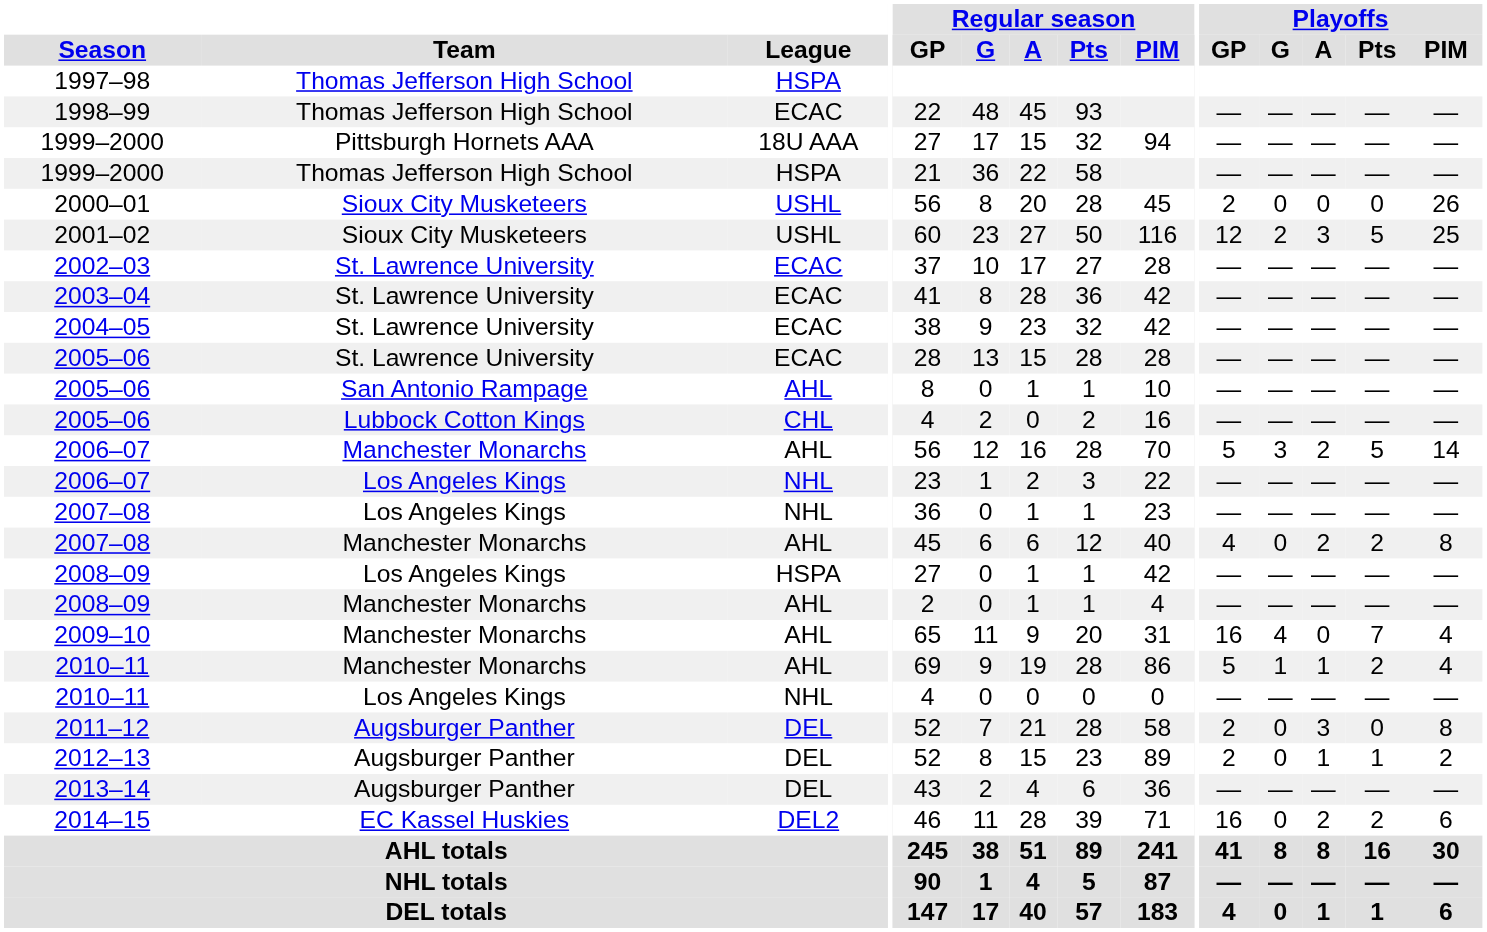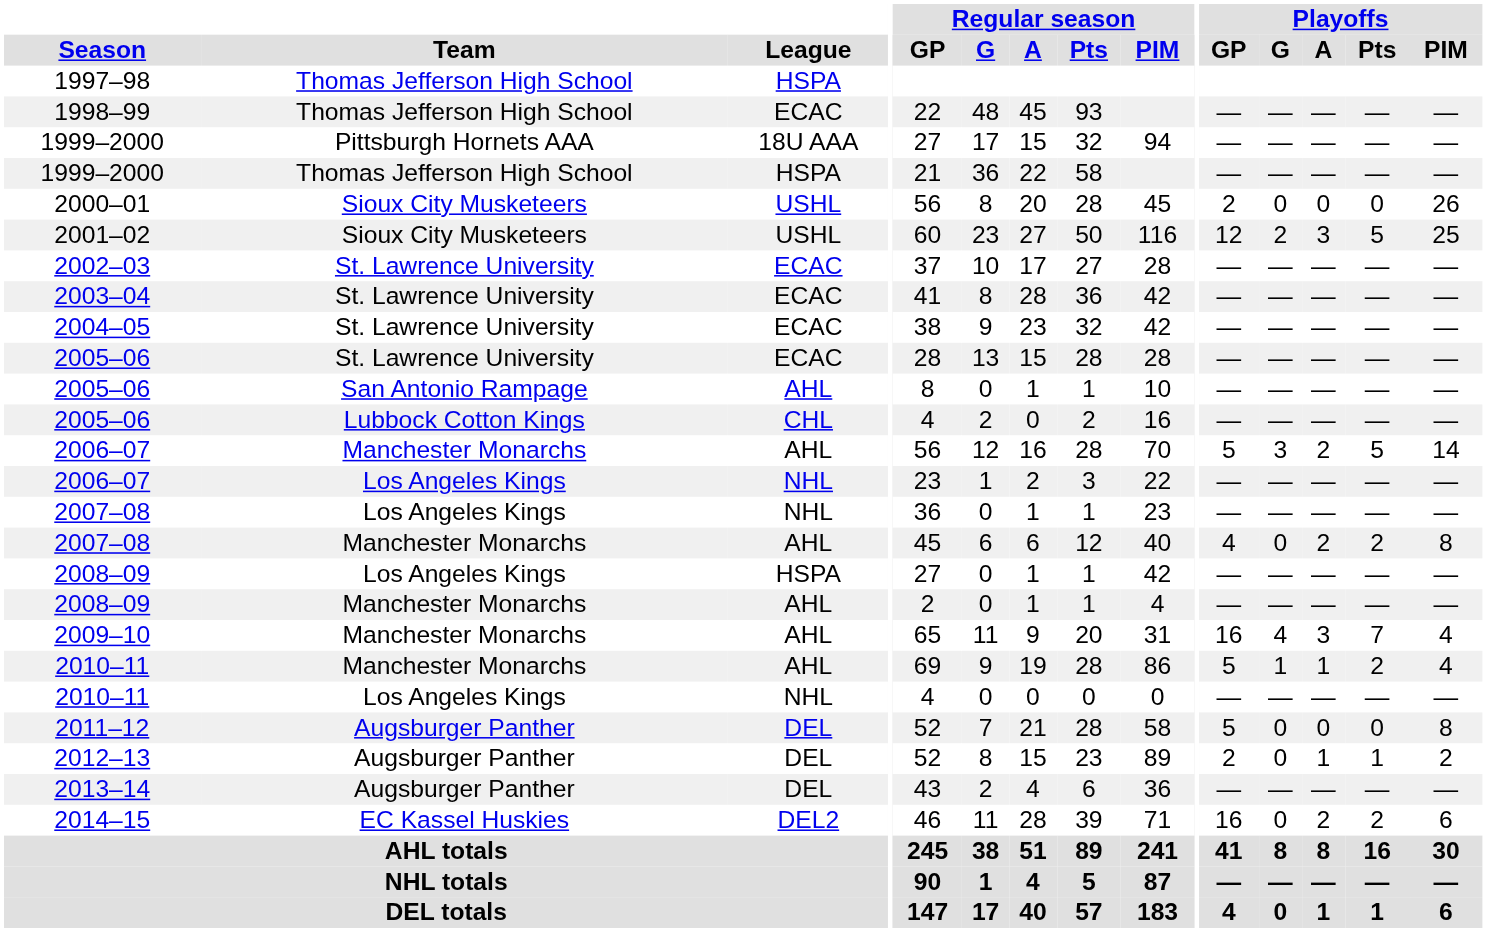 <table border="0" cellpadding="1" cellspacing="0" style="text-align:center; width:60em">
 <tr bgcolor="#e0e0e0">
 <th colspan="3" bgcolor="#ffffff"></th>
 <th rowspan="99" bgcolor="#ffffff"></th>
 <th colspan="5"><a href='#'>Regular season</a></th>
 <th rowspan="99" bgcolor="#ffffff"></th>
 <th colspan="5"><a href='#'>Playoffs</a></th>
 </tr>
 <tr bgcolor="#e0e0e0">
 <th><a href='#'>Season</a></th>
 <th>Team</th>
 <th>League</th>
 <th>GP</th>
 <th><a href='#'>G</a></th>
 <th><a href='#'>A</a></th>
 <th><a href='#'>Pts</a></th>
 <th><a href='#'>PIM</a></th>
 <th>GP</th>
 <th>G</th>
 <th>A</th>
 <th>Pts</th>
 <th>PIM</th>
 </tr>
 <tr>
 <td>1997–98</td>
 <td><a href='#'>Thomas Jefferson High School</a></td>
 <td><a href='#'>HSPA</a></td>
 <td></td>
 <td></td>
 <td></td>
 <td></td>
 <td></td>
 <td></td>
 <td></td>
 <td></td>
 <td></td>
 <td></td>
 </tr>
 <tr bgcolor="#f0f0f0">
 <td>1998–99</td>
 <td>Thomas Jefferson High School</td>
 <td>ECAC</td>
 <td>22</td>
 <td>48</td>
 <td>45</td>
 <td>93</td>
 <td></td>
 <td>—</td>
 <td>—</td>
 <td>—</td>
 <td>—</td>
 <td>—</td>
 </tr>
 <tr>
 <td>1999–2000</td>
 <td>Pittsburgh Hornets AAA</td>
 <td>18U AAA</td>
 <td>27</td>
 <td>17</td>
 <td>15</td>
 <td>32</td>
 <td>94</td>
 <td>—</td>
 <td>—</td>
 <td>—</td>
 <td>—</td>
 <td>—</td>
 </tr>
 <tr bgcolor="#f0f0f0">
 <td>1999–2000</td>
 <td>Thomas Jefferson High School</td>
 <td>HSPA</td>
 <td>21</td>
 <td>36</td>
 <td>22</td>
 <td>58</td>
 <td></td>
 <td>—</td>
 <td>—</td>
 <td>—</td>
 <td>—</td>
 <td>—</td>
 </tr>
 <tr>
 <td>2000–01</td>
 <td><a href='#'>Sioux City Musketeers</a></td>
 <td><a href='#'>USHL</a></td>
 <td>56</td>
 <td>8</td>
 <td>20</td>
 <td>28</td>
 <td>45</td>
 <td>2</td>
 <td>0</td>
 <td>0</td>
 <td>0</td>
 <td>26</td>
 </tr>
 <tr bgcolor="#f0f0f0">
 <td>2001–02</td>
 <td>Sioux City Musketeers</td>
 <td>USHL</td>
 <td>60</td>
 <td>23</td>
 <td>27</td>
 <td>50</td>
 <td>116</td>
 <td>12</td>
 <td>2</td>
 <td>3</td>
 <td>5</td>
 <td>25</td>
 </tr>
 <tr>
 <td><a href='#'>2002–03</a></td>
 <td><a href='#'>St. Lawrence University</a></td>
 <td><a href='#'>ECAC</a></td>
 <td>37</td>
 <td>10</td>
 <td>17</td>
 <td>27</td>
 <td>28</td>
 <td>—</td>
 <td>—</td>
 <td>—</td>
 <td>—</td>
 <td>—</td>
 </tr>
 <tr bgcolor="#f0f0f0">
 <td><a href='#'>2003–04</a></td>
 <td>St. Lawrence University</td>
 <td>ECAC</td>
 <td>41</td>
 <td>8</td>
 <td>28</td>
 <td>36</td>
 <td>42</td>
 <td>—</td>
 <td>—</td>
 <td>—</td>
 <td>—</td>
 <td>—</td>
 </tr>
 <tr>
 <td><a href='#'>2004–05</a></td>
 <td>St. Lawrence University</td>
 <td>ECAC</td>
 <td>38</td>
 <td>9</td>
 <td>23</td>
 <td>32</td>
 <td>42</td>
 <td>—</td>
 <td>—</td>
 <td>—</td>
 <td>—</td>
 <td>—</td>
 </tr>
 <tr bgcolor="#f0f0f0">
 <td><a href='#'>2005–06</a></td>
 <td>St. Lawrence University</td>
 <td>ECAC</td>
 <td>28</td>
 <td>13</td>
 <td>15</td>
 <td>28</td>
 <td>28</td>
 <td>—</td>
 <td>—</td>
 <td>—</td>
 <td>—</td>
 <td>—</td>
 </tr>
 <tr>
 <td><a href='#'>2005–06</a></td>
 <td><a href='#'>San Antonio Rampage</a></td>
 <td><a href='#'>AHL</a></td>
 <td>8</td>
 <td>0</td>
 <td>1</td>
 <td>1</td>
 <td>10</td>
 <td>—</td>
 <td>—</td>
 <td>—</td>
 <td>—</td>
 <td>—</td>
 </tr>
 <tr bgcolor="#f0f0f0">
 <td><a href='#'>2005–06</a></td>
 <td><a href='#'>Lubbock Cotton Kings</a></td>
 <td><a href='#'>CHL</a></td>
 <td>4</td>
 <td>2</td>
 <td>0</td>
 <td>2</td>
 <td>16</td>
 <td>—</td>
 <td>—</td>
 <td>—</td>
 <td>—</td>
 <td>—</td>
 </tr>
 <tr>
 <td><a href='#'>2006–07</a></td>
 <td><a href='#'>Manchester Monarchs</a></td>
 <td>AHL</td>
 <td>56</td>
 <td>12</td>
 <td>16</td>
 <td>28</td>
 <td>70</td>
 <td>5</td>
 <td>3</td>
 <td>2</td>
 <td>5</td>
 <td>14</td>
 </tr>
 <tr bgcolor="#f0f0f0">
 <td><a href='#'>2006–07</a></td>
 <td><a href='#'>Los Angeles Kings</a></td>
 <td><a href='#'>NHL</a></td>
 <td>23</td>
 <td>1</td>
 <td>2</td>
 <td>3</td>
 <td>22</td>
 <td>—</td>
 <td>—</td>
 <td>—</td>
 <td>—</td>
 <td>—</td>
 </tr>
 <tr>
 <td><a href='#'>2007–08</a></td>
 <td>Los Angeles Kings</td>
 <td>NHL</td>
 <td>36</td>
 <td>0</td>
 <td>1</td>
 <td>1</td>
 <td>23</td>
 <td>—</td>
 <td>—</td>
 <td>—</td>
 <td>—</td>
 <td>—</td>
 </tr>
 <tr bgcolor="#f0f0f0">
 <td><a href='#'>2007–08</a></td>
 <td>Manchester Monarchs</td>
 <td>AHL</td>
 <td>45</td>
 <td>6</td>
 <td>6</td>
 <td>12</td>
 <td>40</td>
 <td>4</td>
 <td>0</td>
 <td>2</td>
 <td>2</td>
 <td>8</td>
 </tr>
 <tr>
 <td><a href='#'>2008–09</a></td>
 <td>Los Angeles Kings</td>
 <td>HSPA</td>
 <td>27</td>
 <td>0</td>
 <td>1</td>
 <td>1</td>
 <td>42</td>
 <td>—</td>
 <td>—</td>
 <td>—</td>
 <td>—</td>
 <td>—</td>
 </tr>
 <tr bgcolor="#f0f0f0">
 <td><a href='#'>2008–09</a></td>
 <td>Manchester Monarchs</td>
 <td>AHL</td>
 <td>2</td>
 <td>0</td>
 <td>1</td>
 <td>1</td>
 <td>4</td>
 <td>—</td>
 <td>—</td>
 <td>—</td>
 <td>—</td>
 <td>—</td>
 </tr>
 <tr>
 <td><a href='#'>2009–10</a></td>
 <td>Manchester Monarchs</td>
 <td>AHL</td>
 <td>65</td>
 <td>11</td>
 <td>9</td>
 <td>20</td>
 <td>31</td>
 <td>16</td>
 <td>4</td>
-<td>0</td>
+<td>3</td>
 <td>7</td>
 <td>4</td>
 </tr>
 <tr bgcolor="#f0f0f0">
 <td><a href='#'>2010–11</a></td>
 <td>Manchester Monarchs</td>
 <td>AHL</td>
 <td>69</td>
 <td>9</td>
 <td>19</td>
 <td>28</td>
 <td>86</td>
 <td>5</td>
 <td>1</td>
 <td>1</td>
 <td>2</td>
 <td>4</td>
 </tr>
 <tr>
 <td><a href='#'>2010–11</a></td>
 <td>Los Angeles Kings</td>
 <td>NHL</td>
 <td>4</td>
 <td>0</td>
 <td>0</td>
 <td>0</td>
 <td>0</td>
 <td>—</td>
 <td>—</td>
 <td>—</td>
 <td>—</td>
 <td>—</td>
 </tr>
 <tr bgcolor="#f0f0f0">
 <td><a href='#'>2011–12</a></td>
 <td><a href='#'>Augsburger Panther</a></td>
 <td><a href='#'>DEL</a></td>
 <td>52</td>
 <td>7</td>
 <td>21</td>
 <td>28</td>
 <td>58</td>
-<td>2</td>
+<td>5</td>
 <td>0</td>
-<td>3</td>
+<td>0</td>
 <td>0</td>
 <td>8</td>
 </tr>
 <tr>
 <td><a href='#'>2012–13</a></td>
 <td>Augsburger Panther</td>
 <td>DEL</td>
 <td>52</td>
 <td>8</td>
 <td>15</td>
 <td>23</td>
 <td>89</td>
 <td>2</td>
 <td>0</td>
 <td>1</td>
 <td>1</td>
 <td>2</td>
 </tr>
 <tr bgcolor="#f0f0f0">
 <td><a href='#'>2013–14</a></td>
 <td>Augsburger Panther</td>
 <td>DEL</td>
 <td>43</td>
 <td>2</td>
 <td>4</td>
 <td>6</td>
 <td>36</td>
 <td>—</td>
 <td>—</td>
 <td>—</td>
 <td>—</td>
 <td>—</td>
 </tr>
 <tr>
 <td><a href='#'>2014–15</a></td>
 <td><a href='#'>EC Kassel Huskies</a></td>
 <td><a href='#'>DEL2</a></td>
 <td>46</td>
 <td>11</td>
 <td>28</td>
 <td>39</td>
 <td>71</td>
 <td>16</td>
 <td>0</td>
 <td>2</td>
 <td>2</td>
 <td>6</td>
 </tr>
 <tr bgcolor="#e0e0e0">
 <th colspan="3">AHL totals</th>
 <th>245</th>
 <th>38</th>
 <th>51</th>
 <th>89</th>
 <th>241</th>
 <th>41</th>
 <th>8</th>
 <th>8</th>
 <th>16</th>
 <th>30</th>
 </tr>
 <tr bgcolor="#e0e0e0">
 <th colspan="3">NHL totals</th>
 <th>90</th>
 <th>1</th>
 <th>4</th>
 <th>5</th>
 <th>87</th>
 <th>—</th>
 <th>—</th>
 <th>—</th>
 <th>—</th>
 <th>—</th>
 </tr>
 <tr bgcolor="#e0e0e0">
 <th colspan="3">DEL totals</th>
 <th>147</th>
 <th>17</th>
 <th>40</th>
 <th>57</th>
 <th>183</th>
 <th>4</th>
 <th>0</th>
 <th>1</th>
 <th>1</th>
 <th>6</th>
 </tr>
 </table>
